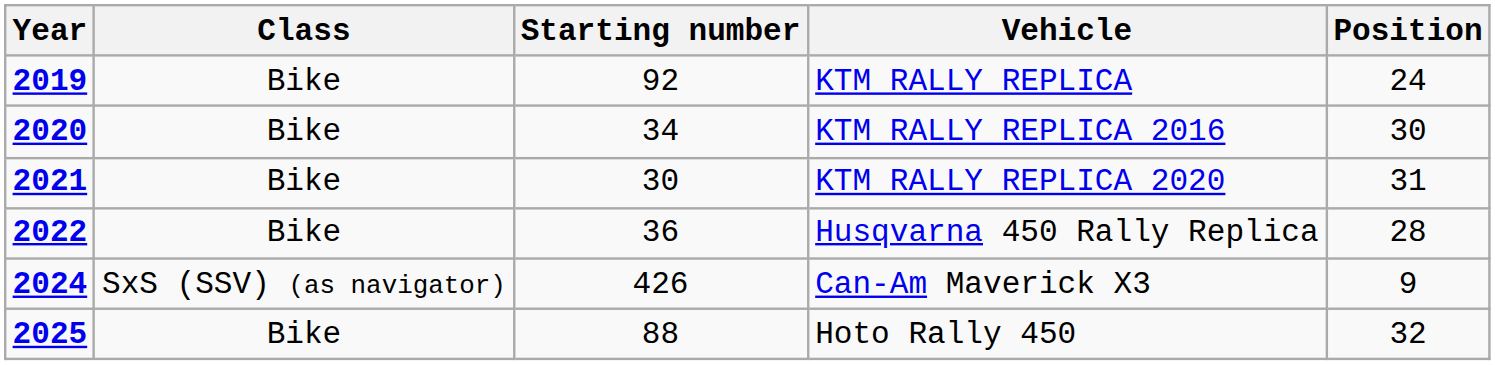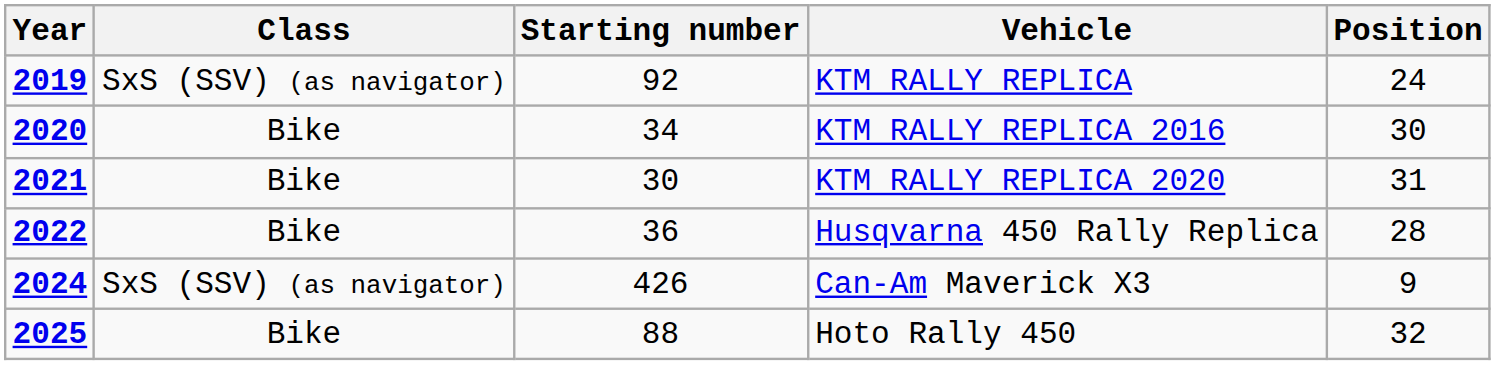 <table class="wikitable">
 <tr>
 <th>Year</th>
 <th>Class</th>
 <th>Starting number</th>
 <th>Vehicle</th>
 <th>Position</th>
 </tr>
 <tr>
 <td><a href='#'><strong>2019</strong></a></td>
-<td style="text-align:center;">Bike</td>
+<td style="text-align:center;">SxS (SSV) <small>(as navigator)</small></td>
 <td style="text-align:center;">92</td>
 <td> <a href='#'>KTM RALLY REPLICA</a></td>
 <td style="text-align:center;">24</td>
 </tr>
 <tr>
 <td><a href='#'><strong>2020</strong></a></td>
 <td style="text-align:center;">Bike</td>
 <td style="text-align:center;">34</td>
 <td> <a href='#'>KTM RALLY REPLICA 2016</a></td>
 <td style="text-align:center;">30</td>
 </tr>
 <tr>
 <td><a href='#'><strong>2021</strong></a></td>
 <td style="text-align:center;">Bike</td>
 <td style="text-align:center;">30</td>
 <td> <a href='#'>KTM RALLY REPLICA 2020</a></td>
 <td style="text-align:center;">31</td>
 </tr>
 <tr>
 <td><a href='#'><strong>2022</strong></a></td>
 <td style="text-align:center;">Bike</td>
 <td style="text-align:center;">36</td>
 <td>   <a href='#'>Husqvarna</a> 450 Rally Replica</td>
 <td style="text-align:center;">28</td>
 </tr>
 <tr>
 <td><a href='#'><strong>2024</strong></a></td>
 <td style="text-align:center;">SxS (SSV) <small>(as navigator)</small></td>
 <td style="text-align:center;">426</td>
 <td> <a href='#'>Can-Am</a> Maverick X3</td>
 <td style="text-align:center;">9</td>
 </tr>
 <tr>
 <td><a href='#'><strong>2025</strong></a></td>
 <td style="text-align:center;">Bike</td>
 <td style="text-align:center;">88</td>
 <td> Hoto Rally 450</td>
 <td style="text-align:center;">32</td>
 </tr>
 </table>
